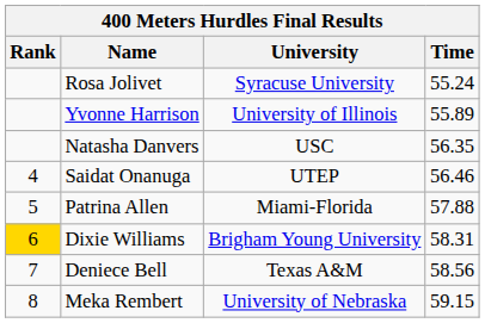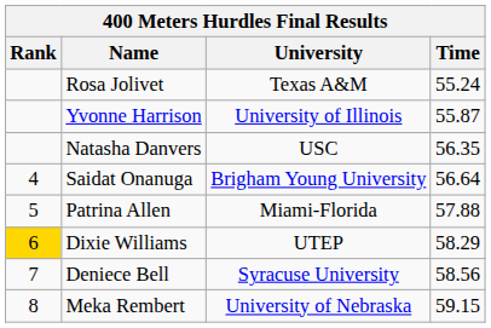 <table class="wikitable sortable" style="text-align:center">
 <tr>
 <th colspan="4">400 Meters Hurdles Final Results</th>
 </tr>
 <tr>
 <th>Rank</th>
 <th>Name</th>
 <th>University</th>
 <th>Time</th>
 </tr>
 <tr>
 <td></td>
 <td align=left>Rosa Jolivet</td>
-<td><a href='#'>Syracuse University</a></td>
+<td>Texas A&M</td>
 <td>55.24</td>
 </tr>
 <tr>
 <td></td>
 <td align=left><a href='#'>Yvonne Harrison</a></td>
 <td><a href='#'>University of Illinois</a></td>
-<td>55.89</td>
+<td>55.87</td>
 </tr>
 <tr>
 <td></td>
 <td align=left>Natasha Danvers</td>
 <td>USC</td>
 <td>56.35</td>
 </tr>
 <tr>
 <td>4</td>
 <td align=left>Saidat Onanuga</td>
-<td>UTEP</td>
-<td>56.46</td>
+<td><a href='#'>Brigham Young University</a></td>
+<td>56.64</td>
 </tr>
 <tr>
 <td>5</td>
 <td align=left>Patrina Allen</td>
 <td>Miami-Florida</td>
 <td>57.88</td>
 </tr>
 <tr>
 <td style="background: gold;">6</td>
 <td align=left>Dixie Williams</td>
-<td><a href='#'>Brigham Young University</a></td>
-<td>58.31</td>
+<td>UTEP</td>
+<td>58.29</td>
 </tr>
 <tr>
 <td>7</td>
 <td align=left>Deniece Bell</td>
-<td>Texas A&M</td>
+<td><a href='#'>Syracuse University</a></td>
 <td>58.56</td>
 </tr>
 <tr>
 <td>8</td>
 <td align=left>Meka Rembert</td>
 <td><a href='#'>University of Nebraska</a></td>
 <td>59.15</td>
 </tr>
 </table>
